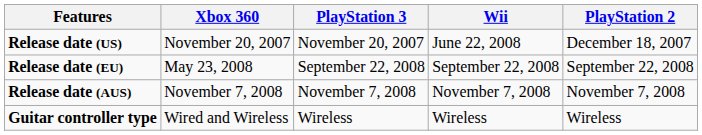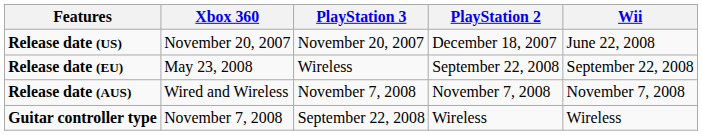 <table class="wikitable">
 <tr>
 <th>Features</th>
 <th><a href='#'>Xbox 360</a></th>
 <th><a href='#'>PlayStation 3</a></th>
+<th><a href='#'>PlayStation 2</a></th>
 <th><a href='#'>Wii</a></th>
-<th><a href='#'>PlayStation 2</a></th>
 </tr>
 <tr>
 <td><strong>Release date <small>(US)</small></strong></td>
 <td>November 20, 2007</td>
 <td>November 20, 2007</td>
+<td>December 18, 2007</td>
 <td>June 22, 2008</td>
-<td>December 18, 2007</td>
 </tr>
 <tr>
 <td><strong>Release date <small>(EU)</small></strong></td>
 <td>May 23, 2008</td>
-<td>September 22, 2008</td>
+<td>Wireless</td>
 <td>September 22, 2008</td>
 <td>September 22, 2008</td>
 </tr>
 <tr>
 <td><strong>Release date <small>(AUS)</small></strong></td>
-<td>November 7, 2008</td>
+<td>Wired and Wireless</td>
 <td>November 7, 2008</td>
 <td>November 7, 2008</td>
 <td>November 7, 2008</td>
 </tr>
 <tr>
 <td><strong>Guitar controller type</strong></td>
-<td>Wired and Wireless</td>
-<td>Wireless</td>
+<td>November 7, 2008</td>
+<td>September 22, 2008</td>
 <td>Wireless</td>
 <td>Wireless</td>
 </tr>
 </table>
